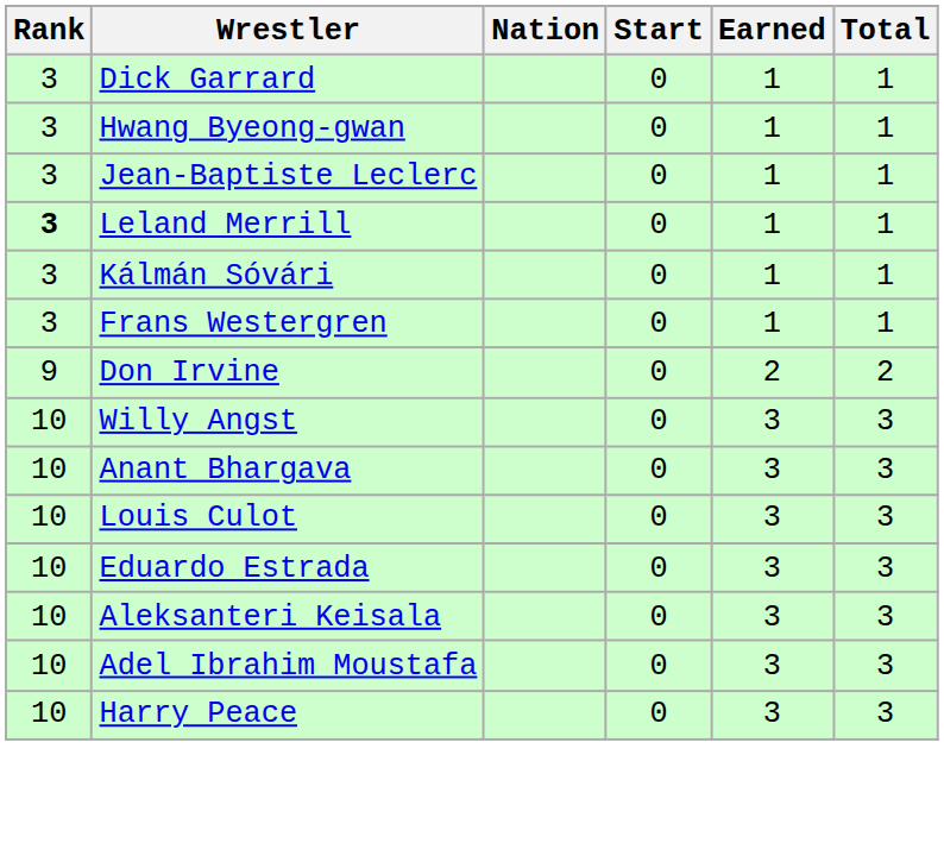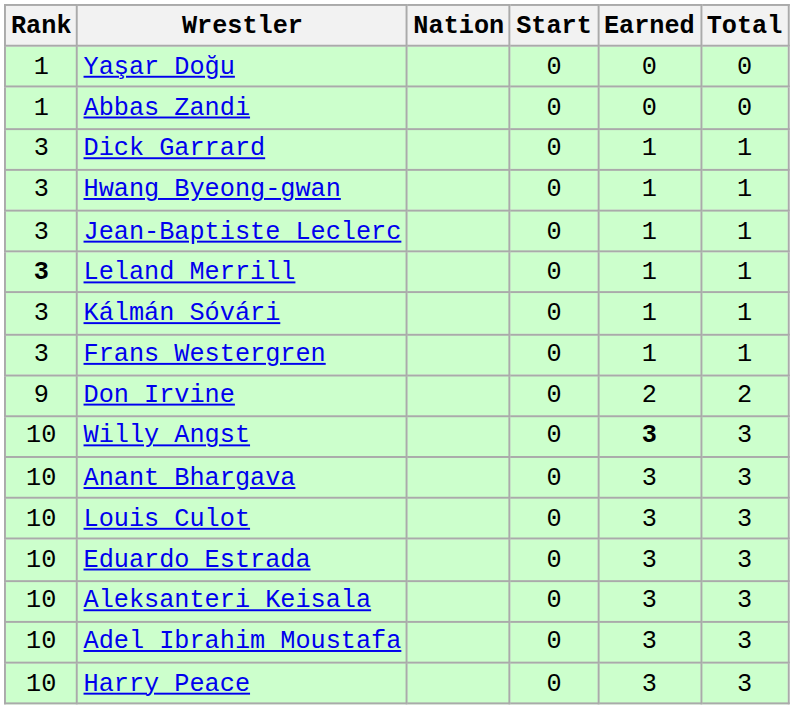 <table class="wikitable sortable" style="text-align:center;">
 <tr>
 <th>Rank</th>
 <th>Wrestler</th>
 <th>Nation</th>
 <th>Start</th>
 <th>Earned</th>
 <th>Total</th>
+</tr>
+<tr style="background:#cfc;">
+<td>1</td>
+<td align=left><a href='#'>Yaşar Doğu</a></td>
+<td align=left></td>
+<td>0</td>
+<td>0</td>
+<td>0</td>
+</tr>
+<tr style="background:#cfc;">
+<td>1</td>
+<td align=left><a href='#'>Abbas Zandi</a></td>
+<td align=left></td>
+<td>0</td>
+<td>0</td>
+<td>0</td>
 </tr>
 <tr style="background:#cfc;">
 <td>3</td>
 <td align=left><a href='#'>Dick Garrard</a></td>
 <td align=left></td>
 <td>0</td>
 <td>1</td>
 <td>1</td>
 </tr>
 <tr style="background:#cfc;">
 <td>3</td>
 <td align=left><a href='#'>Hwang Byeong-gwan</a></td>
 <td align=left></td>
 <td>0</td>
 <td>1</td>
 <td>1</td>
 </tr>
 <tr style="background:#cfc;">
 <td>3</td>
 <td align=left><a href='#'>Jean-Baptiste Leclerc</a></td>
 <td align=left></td>
 <td>0</td>
 <td>1</td>
 <td>1</td>
 </tr>
 <tr style="background:#cfc;">
 <td><strong>3</strong></td>
 <td align=left><a href='#'>Leland Merrill</a></td>
 <td align=left></td>
 <td>0</td>
 <td>1</td>
 <td>1</td>
 </tr>
 <tr style="background:#cfc;">
 <td>3</td>
 <td align=left><a href='#'>Kálmán Sóvári</a></td>
 <td align=left></td>
 <td>0</td>
 <td>1</td>
 <td>1</td>
 </tr>
 <tr style="background:#cfc;">
 <td>3</td>
 <td align=left><a href='#'>Frans Westergren</a></td>
 <td align=left></td>
 <td>0</td>
 <td>1</td>
 <td>1</td>
 </tr>
 <tr style="background:#cfc;">
 <td>9</td>
 <td align=left><a href='#'>Don Irvine</a></td>
 <td align=left></td>
 <td>0</td>
 <td>2</td>
 <td>2</td>
 </tr>
 <tr style="background:#cfc;">
 <td>10</td>
 <td align=left><a href='#'>Willy Angst</a></td>
 <td align=left></td>
 <td>0</td>
-<td>3</td>
+<td><strong>3</strong></td>
 <td>3</td>
 </tr>
 <tr style="background:#cfc;">
 <td>10</td>
 <td align=left><a href='#'>Anant Bhargava</a></td>
 <td align=left></td>
 <td>0</td>
 <td>3</td>
 <td>3</td>
 </tr>
 <tr style="background:#cfc;">
 <td>10</td>
 <td align=left><a href='#'>Louis Culot</a></td>
 <td align=left></td>
 <td>0</td>
 <td>3</td>
 <td>3</td>
 </tr>
 <tr style="background:#cfc;">
 <td>10</td>
 <td align=left><a href='#'>Eduardo Estrada</a></td>
 <td align=left></td>
 <td>0</td>
 <td>3</td>
 <td>3</td>
 </tr>
 <tr style="background:#cfc;">
 <td>10</td>
 <td align=left><a href='#'>Aleksanteri Keisala</a></td>
 <td align=left></td>
 <td>0</td>
 <td>3</td>
 <td>3</td>
 </tr>
 <tr style="background:#cfc;">
 <td>10</td>
 <td align=left><a href='#'>Adel Ibrahim Moustafa</a></td>
 <td align=left></td>
 <td>0</td>
 <td>3</td>
 <td>3</td>
 </tr>
 <tr style="background:#cfc;">
 <td>10</td>
 <td align=left><a href='#'>Harry Peace</a></td>
 <td align=left></td>
 <td>0</td>
 <td>3</td>
 <td>3</td>
 </tr>
 </table>
